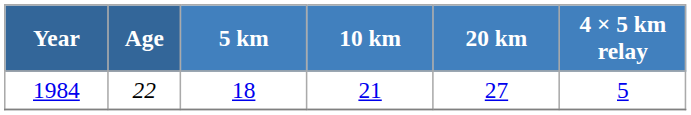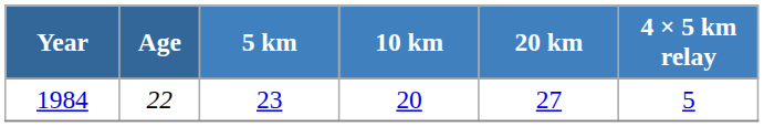 <table class="wikitable" style="font-size:95%; text-align:center; border:grey solid 1px; border-collapse:collapse; background:#ffffff;">
 <tr>
 <th style="background-color:#369; color:white; width:60px;"> Year </th>
 <th style="background-color:#369; color:white; width:40px;"> Age </th>
 <th style="background-color:#4180be; color:white; width:75px;"> 5 km </th>
 <th style="background-color:#4180be; color:white; width:75px;"> 10 km </th>
 <th style="background-color:#4180be; color:white; width:75px;"> 20 km </th>
 <th style="background-color:#4180be; color:white; width:75px;"> 4 × 5 km <br> relay </th>
 </tr>
 <tr>
 <td><a href='#'>1984</a></td>
 <td><em>22</em></td>
-<td><a href='#'>18</a></td>
-<td><a href='#'>21</a></td>
+<td><a href='#'>23</a></td>
+<td><a href='#'>20</a></td>
 <td><a href='#'>27</a></td>
 <td><a href='#'>5</a></td>
 </tr>
 <tr>
 </tr>
 </table>
